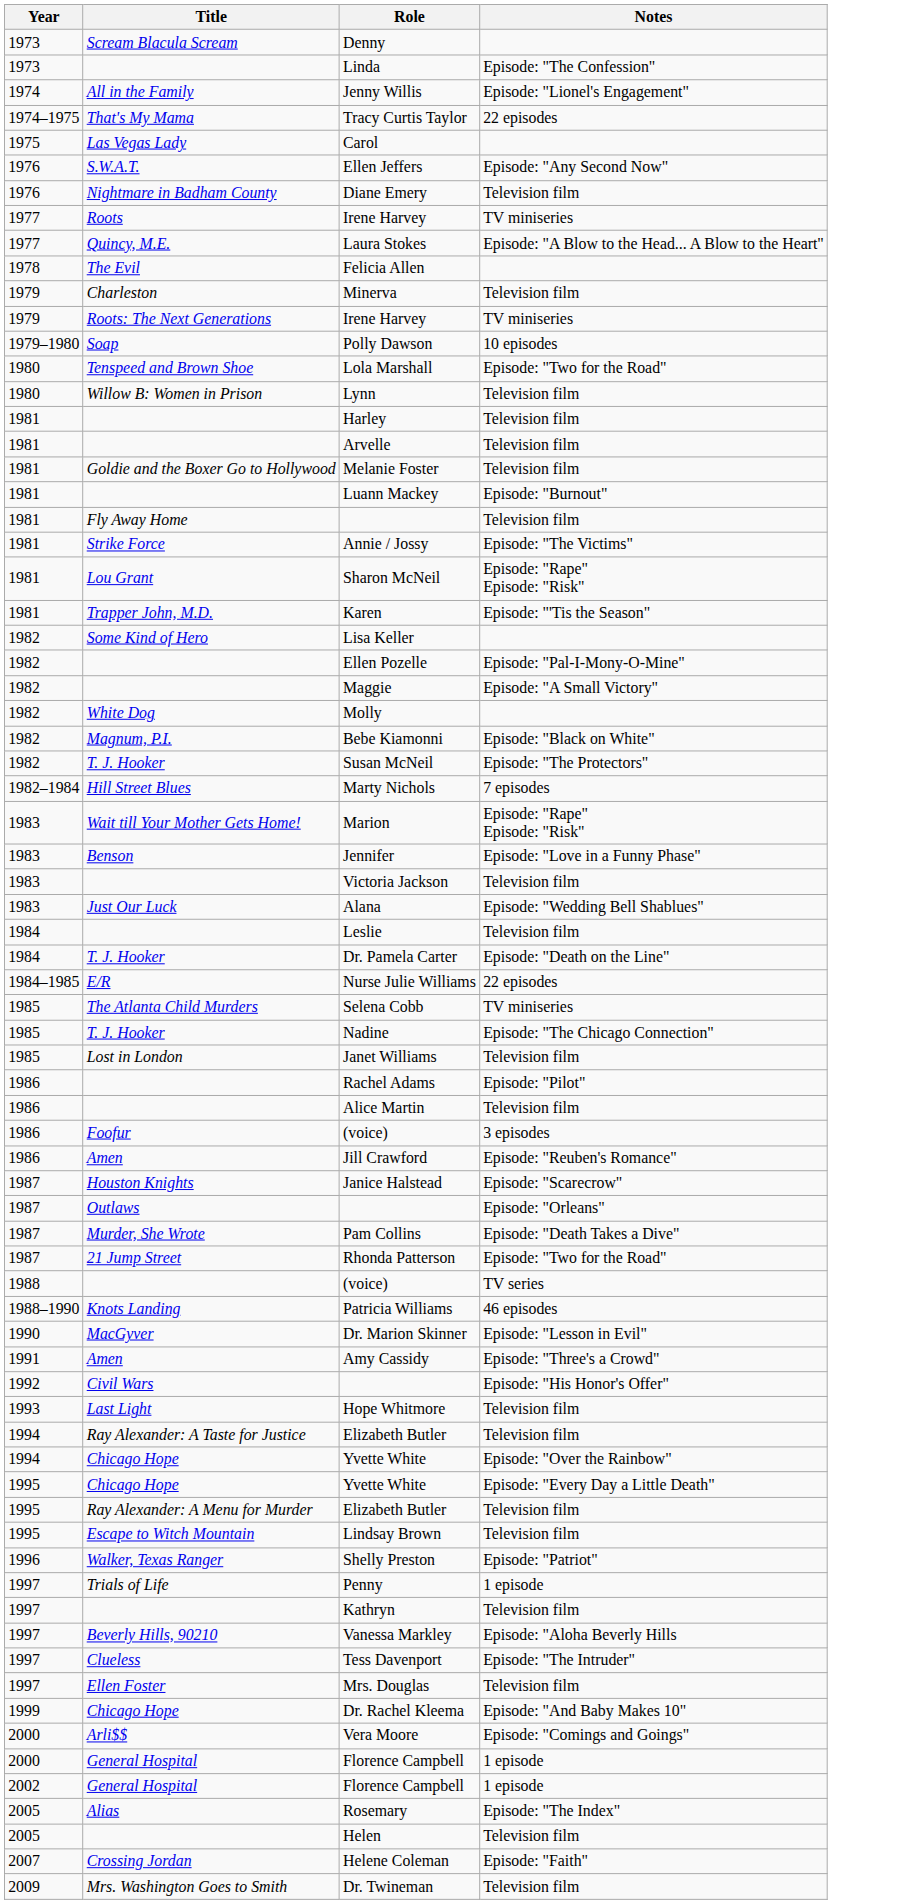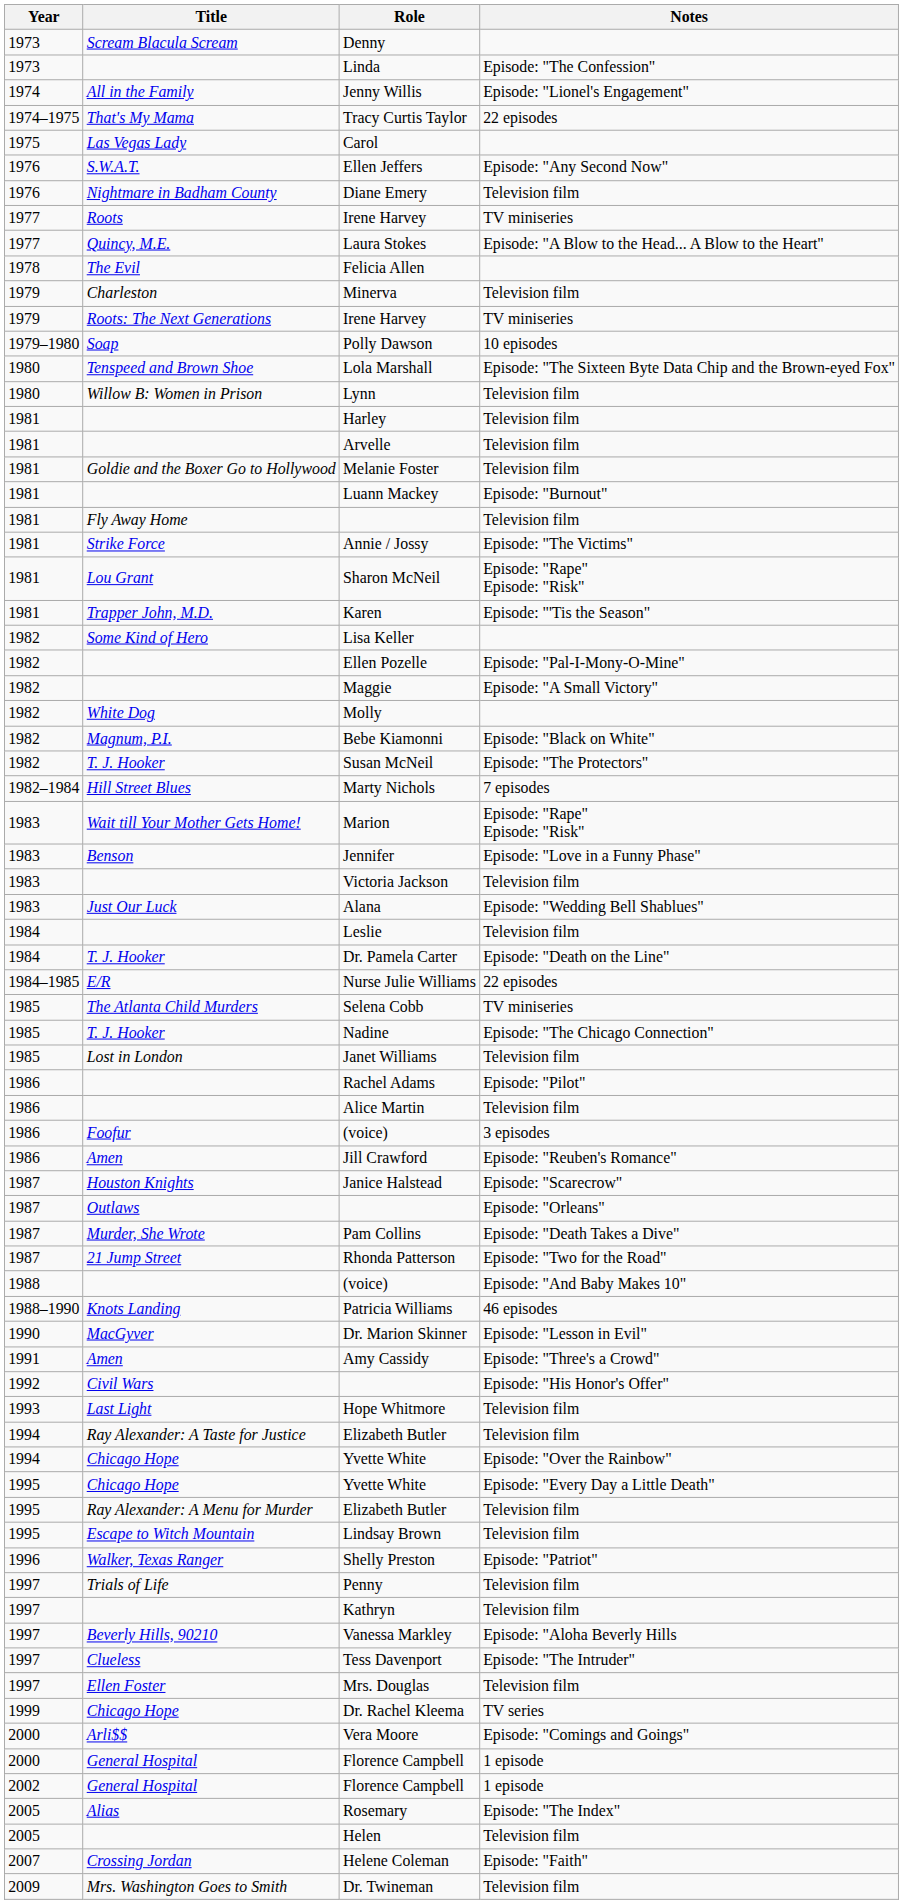 <table class="wikitable sortable">
 <tr>
 <th>Year</th>
 <th>Title</th>
 <th>Role</th>
 <th class="unsortable">Notes</th>
 </tr>
 <tr>
 <td>1973</td>
 <td><em><a href='#'>Scream Blacula Scream</a></em></td>
 <td>Denny</td>
 <td></td>
 </tr>
 <tr>
 <td>1973</td>
 <td><em></em></td>
 <td>Linda</td>
 <td>Episode: "The Confession"</td>
 </tr>
 <tr>
 <td>1974</td>
 <td><em><a href='#'>All in the Family</a></em></td>
 <td>Jenny Willis</td>
 <td>Episode: "Lionel's Engagement"</td>
 </tr>
 <tr>
 <td>1974–1975</td>
 <td><em><a href='#'>That's My Mama</a></em></td>
 <td>Tracy Curtis Taylor</td>
 <td>22 episodes</td>
 </tr>
 <tr>
 <td>1975</td>
 <td><em><a href='#'>Las Vegas Lady</a></em></td>
 <td>Carol</td>
 <td></td>
 </tr>
 <tr>
 <td>1976</td>
 <td><em><a href='#'>S.W.A.T.</a></em></td>
 <td>Ellen Jeffers</td>
 <td>Episode: "Any Second Now"</td>
 </tr>
 <tr>
 <td>1976</td>
 <td><em><a href='#'>Nightmare in Badham County</a></em></td>
 <td>Diane Emery</td>
 <td>Television film</td>
 </tr>
 <tr>
 <td>1977</td>
 <td><em><a href='#'>Roots</a></em></td>
 <td>Irene Harvey</td>
 <td>TV miniseries</td>
 </tr>
 <tr>
 <td>1977</td>
 <td><em><a href='#'>Quincy, M.E.</a></em></td>
 <td>Laura Stokes</td>
 <td>Episode: "A Blow to the Head... A Blow to the Heart"</td>
 </tr>
 <tr>
 <td>1978</td>
 <td><em><a href='#'>The Evil</a></em></td>
 <td>Felicia Allen</td>
 <td></td>
 </tr>
 <tr>
 <td>1979</td>
 <td><em>Charleston</em></td>
 <td>Minerva</td>
 <td>Television film</td>
 </tr>
 <tr>
 <td>1979</td>
 <td><em><a href='#'>Roots: The Next Generations</a></em></td>
 <td>Irene Harvey</td>
 <td>TV miniseries</td>
 </tr>
 <tr>
 <td>1979–1980</td>
 <td><em><a href='#'>Soap</a></em></td>
 <td>Polly Dawson</td>
 <td>10 episodes</td>
 </tr>
 <tr>
 <td>1980</td>
 <td><em><a href='#'>Tenspeed and Brown Shoe</a></em></td>
 <td>Lola Marshall</td>
-<td>Episode: "Two for the Road"</td>
+<td>Episode: "The Sixteen Byte Data Chip and the Brown-eyed Fox"</td>
 </tr>
 <tr>
 <td>1980</td>
 <td><em>Willow B: Women in Prison</em></td>
 <td>Lynn</td>
 <td>Television film</td>
 </tr>
 <tr>
 <td>1981</td>
 <td><em></em></td>
 <td>Harley</td>
 <td>Television film</td>
 </tr>
 <tr>
 <td>1981</td>
 <td><em></em></td>
 <td>Arvelle</td>
 <td>Television film</td>
 </tr>
 <tr>
 <td>1981</td>
 <td><em>Goldie and the Boxer Go to Hollywood</em></td>
 <td>Melanie Foster</td>
 <td>Television film</td>
 </tr>
 <tr>
 <td>1981</td>
 <td><em></em></td>
 <td>Luann Mackey</td>
 <td>Episode: "Burnout"</td>
 </tr>
 <tr>
 <td>1981</td>
 <td><em>Fly Away Home</em></td>
 <td></td>
 <td>Television film</td>
 </tr>
 <tr>
 <td>1981</td>
 <td><em><a href='#'>Strike Force</a></em></td>
 <td>Annie / Jossy</td>
 <td>Episode: "The Victims"</td>
 </tr>
 <tr>
 <td>1981</td>
 <td><em><a href='#'>Lou Grant</a></em></td>
 <td>Sharon McNeil</td>
 <td>Episode: "Rape"<br>Episode: "Risk"</td>
 </tr>
 <tr>
 <td>1981</td>
 <td><em><a href='#'>Trapper John, M.D.</a></em></td>
 <td>Karen</td>
 <td>Episode: "'Tis the Season"</td>
 </tr>
 <tr>
 <td>1982</td>
 <td><em><a href='#'>Some Kind of Hero</a></em></td>
 <td>Lisa Keller</td>
 <td></td>
 </tr>
 <tr>
 <td>1982</td>
 <td><em></em></td>
 <td>Ellen Pozelle</td>
 <td>Episode: "Pal-I-Mony-O-Mine"</td>
 </tr>
 <tr>
 <td>1982</td>
 <td><em></em></td>
 <td>Maggie</td>
 <td>Episode: "A Small Victory"</td>
 </tr>
 <tr>
 <td>1982</td>
 <td><em><a href='#'>White Dog</a></em></td>
 <td>Molly</td>
 <td></td>
 </tr>
 <tr>
 <td>1982</td>
 <td><em><a href='#'>Magnum, P.I.</a></em></td>
 <td>Bebe Kiamonni</td>
 <td>Episode: "Black on White"</td>
 </tr>
 <tr>
 <td>1982</td>
 <td><em><a href='#'>T. J. Hooker</a></em></td>
 <td>Susan McNeil</td>
 <td>Episode: "The Protectors"</td>
 </tr>
 <tr>
 <td>1982–1984</td>
 <td><em><a href='#'>Hill Street Blues</a></em></td>
 <td>Marty Nichols</td>
 <td>7 episodes</td>
 </tr>
 <tr>
 <td>1983</td>
 <td><em><a href='#'>Wait till Your Mother Gets Home!</a></em></td>
 <td>Marion</td>
 <td>Episode: "Rape"<br>Episode: "Risk"</td>
 </tr>
 <tr>
 <td>1983</td>
 <td><em><a href='#'>Benson</a></em></td>
 <td>Jennifer</td>
 <td>Episode: "Love in a Funny Phase"</td>
 </tr>
 <tr>
 <td>1983</td>
 <td><em></em></td>
 <td>Victoria Jackson</td>
 <td>Television film</td>
 </tr>
 <tr>
 <td>1983</td>
 <td><em><a href='#'>Just Our Luck</a></em></td>
 <td>Alana</td>
 <td>Episode: "Wedding Bell Shablues"</td>
 </tr>
 <tr>
 <td>1984</td>
 <td><em></em></td>
 <td>Leslie</td>
 <td>Television film</td>
 </tr>
 <tr>
 <td>1984</td>
 <td><em><a href='#'>T. J. Hooker</a></em></td>
 <td>Dr. Pamela Carter</td>
 <td>Episode: "Death on the Line"</td>
 </tr>
 <tr>
 <td>1984–1985</td>
 <td><em><a href='#'>E/R</a></em></td>
 <td>Nurse Julie Williams</td>
 <td>22 episodes</td>
 </tr>
 <tr>
 <td>1985</td>
 <td><em><a href='#'>The Atlanta Child Murders</a></em></td>
 <td>Selena Cobb</td>
 <td>TV miniseries</td>
 </tr>
 <tr>
 <td>1985</td>
 <td><em><a href='#'>T. J. Hooker</a></em></td>
 <td>Nadine</td>
 <td>Episode: "The Chicago Connection"</td>
 </tr>
 <tr>
 <td>1985</td>
 <td><em>Lost in London</em></td>
 <td>Janet Williams</td>
 <td>Television film</td>
 </tr>
 <tr>
 <td>1986</td>
 <td><em></em></td>
 <td>Rachel Adams</td>
 <td>Episode: "Pilot"</td>
 </tr>
 <tr>
 <td>1986</td>
 <td><em></em></td>
 <td>Alice Martin</td>
 <td>Television film</td>
 </tr>
 <tr>
 <td>1986</td>
 <td><em><a href='#'>Foofur</a></em></td>
 <td>(voice)</td>
 <td>3 episodes</td>
 </tr>
 <tr>
 <td>1986</td>
 <td><em><a href='#'>Amen</a></em></td>
 <td>Jill Crawford</td>
 <td>Episode: "Reuben's Romance"</td>
 </tr>
 <tr>
 <td>1987</td>
 <td><em><a href='#'>Houston Knights</a></em></td>
 <td>Janice Halstead</td>
 <td>Episode: "Scarecrow"</td>
 </tr>
 <tr>
 <td>1987</td>
 <td><em><a href='#'>Outlaws</a></em></td>
 <td></td>
 <td>Episode: "Orleans"</td>
 </tr>
 <tr>
 <td>1987</td>
 <td><em><a href='#'>Murder, She Wrote</a></em></td>
 <td>Pam Collins</td>
 <td>Episode: "Death Takes a Dive"</td>
 </tr>
 <tr>
 <td>1987</td>
 <td><em><a href='#'>21 Jump Street</a></em></td>
 <td>Rhonda Patterson</td>
 <td>Episode: "Two for the Road"</td>
 </tr>
 <tr>
 <td>1988</td>
 <td><em></em></td>
 <td>(voice)</td>
-<td>TV series</td>
+<td>Episode: "And Baby Makes 10"</td>
 </tr>
 <tr>
 <td>1988–1990</td>
 <td><em><a href='#'>Knots Landing</a></em></td>
 <td>Patricia Williams</td>
 <td>46 episodes</td>
 </tr>
 <tr>
 <td>1990</td>
 <td><em><a href='#'>MacGyver</a></em></td>
 <td>Dr. Marion Skinner</td>
 <td>Episode: "Lesson in Evil"</td>
 </tr>
 <tr>
 <td>1991</td>
 <td><em><a href='#'>Amen</a></em></td>
 <td>Amy Cassidy</td>
 <td>Episode: "Three's a Crowd"</td>
 </tr>
 <tr>
 <td>1992</td>
 <td><em><a href='#'>Civil Wars</a></em></td>
 <td></td>
 <td>Episode: "His Honor's Offer"</td>
 </tr>
 <tr>
 <td>1993</td>
 <td><em><a href='#'>Last Light</a></em></td>
 <td>Hope Whitmore</td>
 <td>Television film</td>
 </tr>
 <tr>
 <td>1994</td>
 <td><em>Ray Alexander: A Taste for Justice</em></td>
 <td>Elizabeth Butler</td>
 <td>Television film</td>
 </tr>
 <tr>
 <td>1994</td>
 <td><em><a href='#'>Chicago Hope</a></em></td>
 <td>Yvette White</td>
 <td>Episode: "Over the Rainbow"</td>
 </tr>
 <tr>
 <td>1995</td>
 <td><em><a href='#'>Chicago Hope</a></em></td>
 <td>Yvette White</td>
 <td>Episode: "Every Day a Little Death"</td>
 </tr>
 <tr>
 <td>1995</td>
 <td><em>Ray Alexander: A Menu for Murder</em></td>
 <td>Elizabeth Butler</td>
 <td>Television film</td>
 </tr>
 <tr>
 <td>1995</td>
 <td><em><a href='#'>Escape to Witch Mountain</a></em></td>
 <td>Lindsay Brown</td>
 <td>Television film</td>
 </tr>
 <tr>
 <td>1996</td>
 <td><em><a href='#'>Walker, Texas Ranger</a></em></td>
 <td>Shelly Preston</td>
 <td>Episode: "Patriot"</td>
 </tr>
 <tr>
 <td>1997</td>
 <td><em>Trials of Life</em></td>
 <td>Penny</td>
-<td>1 episode</td>
+<td>Television film</td>
 </tr>
 <tr>
 <td>1997</td>
 <td><em></em></td>
 <td>Kathryn</td>
 <td>Television film</td>
 </tr>
 <tr>
 <td>1997</td>
 <td><em><a href='#'>Beverly Hills, 90210</a></em></td>
 <td>Vanessa Markley</td>
 <td>Episode: "Aloha Beverly Hills</td>
 </tr>
 <tr>
 <td>1997</td>
 <td><em><a href='#'>Clueless</a></em></td>
 <td>Tess Davenport</td>
 <td>Episode: "The Intruder"</td>
 </tr>
 <tr>
 <td>1997</td>
 <td><em><a href='#'>Ellen Foster</a></em></td>
 <td>Mrs. Douglas</td>
 <td>Television film</td>
 </tr>
 <tr>
 <td>1999</td>
 <td><em><a href='#'>Chicago Hope</a></em></td>
 <td>Dr. Rachel Kleema</td>
-<td>Episode: "And Baby Makes 10"</td>
+<td>TV series</td>
 </tr>
 <tr>
 <td>2000</td>
 <td><em><a href='#'>Arli$$</a></em></td>
 <td>Vera Moore</td>
 <td>Episode: "Comings and Goings"</td>
 </tr>
 <tr>
 <td>2000</td>
 <td><em><a href='#'>General Hospital</a></em></td>
 <td>Florence Campbell</td>
 <td>1 episode</td>
 </tr>
 <tr>
 <td>2002</td>
 <td><em><a href='#'>General Hospital</a></em></td>
 <td>Florence Campbell</td>
 <td>1 episode</td>
 </tr>
 <tr>
 <td>2005</td>
 <td><em><a href='#'>Alias</a></em></td>
 <td>Rosemary</td>
 <td>Episode: "The Index"</td>
 </tr>
 <tr>
 <td>2005</td>
 <td><em></em></td>
 <td>Helen</td>
 <td>Television film</td>
 </tr>
 <tr>
 <td>2007</td>
 <td><em><a href='#'>Crossing Jordan</a></em></td>
 <td>Helene Coleman</td>
 <td>Episode: "Faith"</td>
 </tr>
 <tr>
 <td>2009</td>
 <td><em>Mrs. Washington Goes to Smith</em></td>
 <td>Dr. Twineman</td>
 <td>Television film</td>
 </tr>
 </table>
